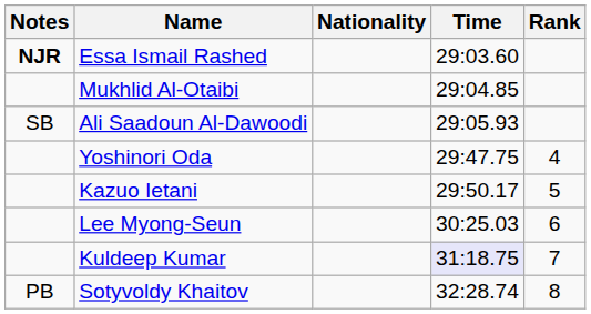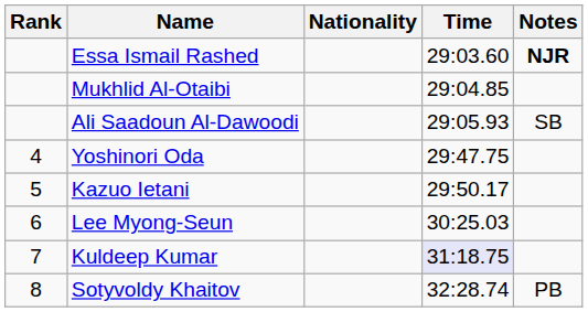 <table class="wikitable sortable" style="text-align:center">
 <tr>
-<th>Notes</th>
+<th>Rank</th>
 <th>Name</th>
 <th>Nationality</th>
 <th>Time</th>
-<th>Rank</th>
+<th>Notes</th>
 </tr>
 <tr>
-<td><strong>NJR</strong></td>
+<td></td>
 <td align=left><a href='#'>Essa Ismail Rashed</a></td>
 <td align=left></td>
 <td>29:03.60</td>
-<td></td>
+<td><strong>NJR</strong></td>
 </tr>
 <tr>
 <td></td>
 <td align=left><a href='#'>Mukhlid Al-Otaibi</a></td>
 <td align=left></td>
 <td>29:04.85</td>
 <td></td>
 </tr>
 <tr>
-<td>SB</td>
+<td></td>
 <td align=left><a href='#'>Ali Saadoun Al-Dawoodi</a></td>
 <td align=left></td>
 <td>29:05.93</td>
+<td>SB</td>
+</tr>
+<tr>
+<td>4</td>
+<td align=left><a href='#'>Yoshinori Oda</a></td>
+<td align=left></td>
+<td>29:47.75</td>
 <td></td>
 </tr>
 <tr>
-<td></td>
-<td align=left><a href='#'>Yoshinori Oda</a></td>
-<td align=left></td>
-<td>29:47.75</td>
-<td>4</td>
-</tr>
-<tr>
-<td></td>
+<td>5</td>
 <td align=left><a href='#'>Kazuo Ietani</a></td>
 <td align=left></td>
 <td>29:50.17</td>
-<td>5</td>
+<td></td>
 </tr>
 <tr>
-<td></td>
+<td>6</td>
 <td align=left><a href='#'>Lee Myong-Seun</a></td>
 <td align=left></td>
 <td>30:25.03</td>
-<td>6</td>
+<td></td>
 </tr>
 <tr>
-<td></td>
+<td>7</td>
 <td align=left><a href='#'>Kuldeep Kumar</a></td>
 <td align=left></td>
 <td style="background: lavender;">31:18.75</td>
-<td>7</td>
+<td></td>
 </tr>
 <tr>
-<td>PB</td>
+<td>8</td>
 <td align=left><a href='#'>Sotyvoldy Khaitov</a></td>
 <td align=left></td>
 <td>32:28.74</td>
-<td>8</td>
+<td>PB</td>
 </tr>
 </table>
